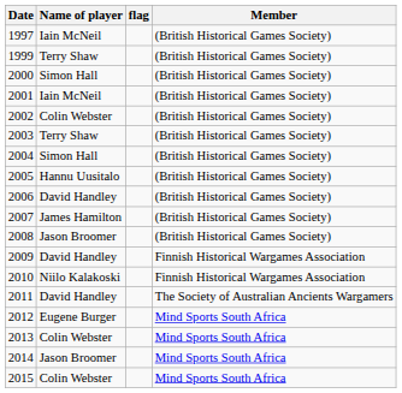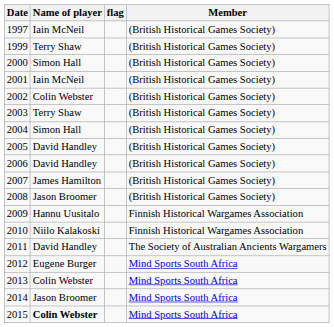 <table class="wikitable">
 <tr>
 <th>Date</th>
 <th>Name of player</th>
 <th>flag</th>
 <th>Member</th>
 </tr>
 <tr>
 <td>1997</td>
 <td>Iain McNeil</td>
 <td></td>
 <td>(British Historical Games Society)</td>
 </tr>
 <tr>
 <td>1999</td>
 <td>Terry Shaw</td>
 <td></td>
 <td>(British Historical Games Society)</td>
 </tr>
 <tr>
 <td>2000</td>
 <td>Simon Hall</td>
 <td></td>
 <td>(British Historical Games Society)</td>
 </tr>
 <tr>
 <td>2001</td>
 <td>Iain McNeil</td>
 <td></td>
 <td>(British Historical Games Society)</td>
 </tr>
 <tr>
 <td>2002</td>
 <td>Colin Webster</td>
 <td></td>
 <td>(British Historical Games Society)</td>
 </tr>
 <tr>
 <td>2003</td>
 <td>Terry Shaw</td>
 <td></td>
 <td>(British Historical Games Society)</td>
 </tr>
 <tr>
 <td>2004</td>
 <td>Simon Hall</td>
 <td></td>
 <td>(British Historical Games Society)</td>
 </tr>
 <tr>
 <td>2005</td>
-<td>Hannu Uusitalo</td>
+<td>David Handley</td>
 <td></td>
 <td>(British Historical Games Society)</td>
 </tr>
 <tr>
 <td>2006</td>
 <td>David Handley</td>
 <td></td>
 <td>(British Historical Games Society)</td>
 </tr>
 <tr>
 <td>2007</td>
 <td>James Hamilton</td>
 <td></td>
 <td>(British Historical Games Society)</td>
 </tr>
 <tr>
 <td>2008</td>
 <td>Jason Broomer</td>
 <td></td>
 <td>(British Historical Games Society)</td>
 </tr>
 <tr>
 <td>2009</td>
-<td>David Handley</td>
+<td>Hannu Uusitalo</td>
 <td></td>
 <td>Finnish Historical Wargames Association</td>
 </tr>
 <tr>
 <td>2010</td>
 <td>Niilo Kalakoski</td>
 <td></td>
 <td>Finnish Historical Wargames Association</td>
 </tr>
 <tr>
 <td>2011</td>
 <td>David Handley</td>
 <td></td>
 <td>The Society of Australian Ancients Wargamers</td>
 </tr>
 <tr>
 <td>2012</td>
 <td>Eugene Burger</td>
 <td></td>
 <td><a href='#'>Mind Sports South Africa</a></td>
 </tr>
 <tr>
 <td>2013</td>
 <td>Colin Webster</td>
 <td></td>
 <td><a href='#'>Mind Sports South Africa</a></td>
 </tr>
 <tr>
 <td>2014</td>
 <td>Jason Broomer</td>
 <td></td>
 <td><a href='#'>Mind Sports South Africa</a></td>
 </tr>
 <tr>
 <td>2015</td>
-<td>Colin Webster</td>
+<td><strong>Colin Webster</strong></td>
 <td></td>
 <td><a href='#'>Mind Sports South Africa</a></td>
 </tr>
 </table>
